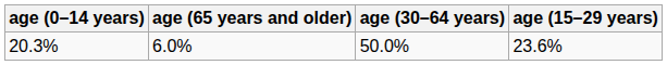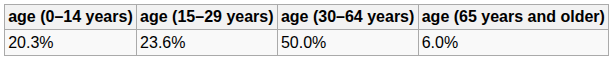 <table class="wikitable">
 <tr>
 <th>age (0–14 years)</th>
+<th>age (15–29 years)</th>
+<th>age (30–64 years)</th>
 <th>age (65 years and older)</th>
-<th>age (30–64 years)</th>
-<th>age (15–29 years)</th>
 </tr>
 <tr>
 <td>20.3%</td>
+<td>23.6%</td>
+<td>50.0%</td>
 <td>6.0%</td>
-<td>50.0%</td>
-<td>23.6%</td>
 </tr>
 </table>
